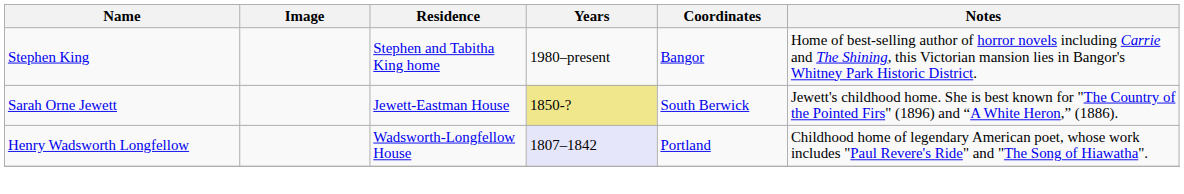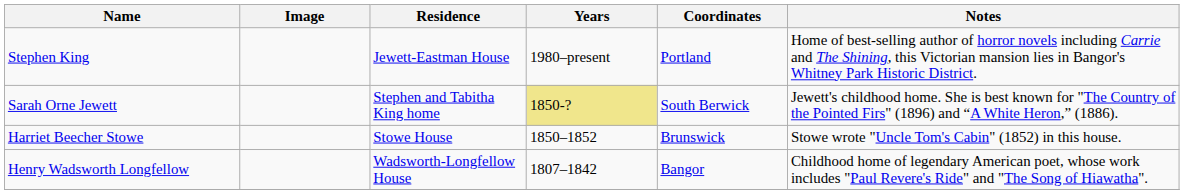 <table class="wikitable sortable" style="width: 100%">
 <tr>
 <th width="18%">Name</th>
 <th width="10%">Image</th>
 <th width="12%">Residence</th>
 <th ! width="10%">Years</th>
 <th width="10%">Coordinates</th>
 <th width="30%">Notes</th>
 </tr>
 <tr>
 <td><a href='#'>Stephen King</a></td>
 <td></td>
-<td><a href='#'>Stephen and Tabitha King home</a></td>
+<td><a href='#'>Jewett-Eastman House</a></td>
 <td>1980–present</td>
-<td><a href='#'>Bangor</a> <br>  </td>
+<td><a href='#'>Portland</a> <br></td>
 <td>Home of best-selling author of <a href='#'>horror novels</a> including <em><a href='#'>Carrie</a></em> and <em><a href='#'>The Shining</a></em>, this Victorian mansion lies in Bangor's <a href='#'>Whitney Park Historic District</a>.</td>
 </tr>
 <tr>
 <td><a href='#'>Sarah Orne Jewett</a></td>
 <td></td>
-<td><a href='#'>Jewett-Eastman House</a></td>
+<td><a href='#'>Stephen and Tabitha King home</a></td>
 <td style="background: khaki;">1850-?</td>
 <td><a href='#'>South Berwick</a></td>
 <td>Jewett's childhood home. She is best known for "<a href='#'>The Country of the Pointed Firs</a>" (1896) and “<a href='#'>A White Heron</a>,” (1886).</td>
 </tr>
 <tr>
+<td><a href='#'>Harriet Beecher Stowe</a></td>
+<td></td>
+<td><a href='#'>Stowe House</a></td>
+<td>1850–1852</td>
+<td><a href='#'>Brunswick</a> <br></td>
+<td>Stowe wrote  "<a href='#'>Uncle Tom's Cabin</a>" (1852) in this house.</td>
+</tr>
+<tr>
 <td><a href='#'>Henry Wadsworth Longfellow</a></td>
 <td></td>
 <td><a href='#'>Wadsworth-Longfellow House</a></td>
-<td style="background: lavender;">1807–1842</td>
-<td><a href='#'>Portland</a> <br></td>
+<td>1807–1842</td>
+<td><a href='#'>Bangor</a> <br>  </td>
 <td>Childhood home of legendary American poet, whose work includes "<a href='#'>Paul Revere's Ride</a>" and "<a href='#'>The Song of Hiawatha</a>".</td>
 </tr>
 <tr>
 </tr>
 </table>
